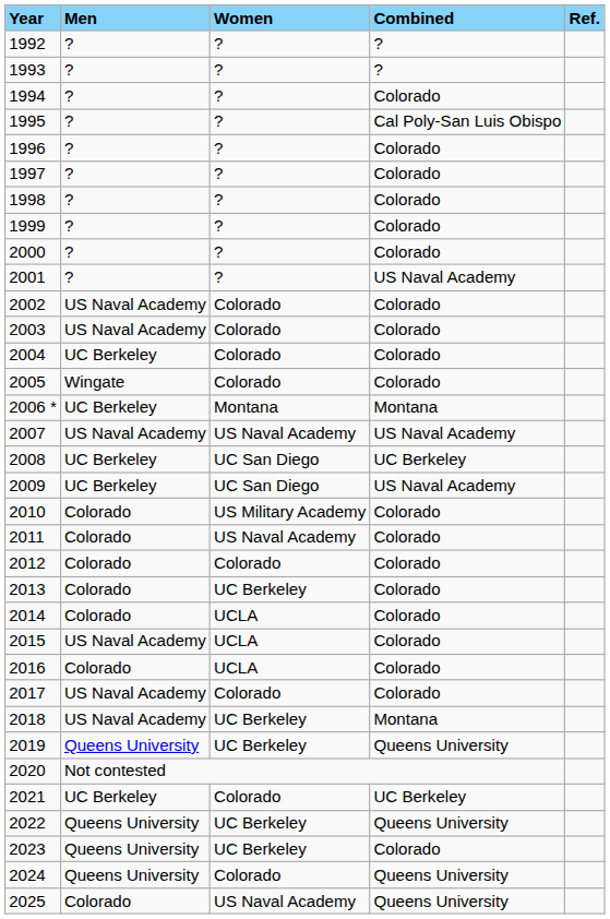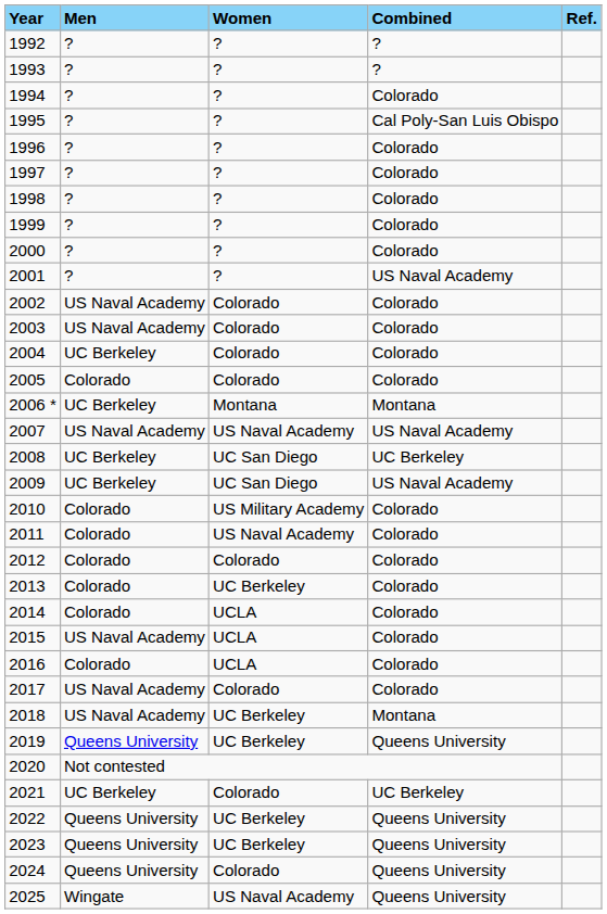 <table class="wikitable" style="font-size:85%;">
 <tr ! style="background-color: #87D3F8;">
 <td><strong>Year</strong></td>
 <td><strong>Men</strong></td>
 <td><strong>Women</strong></td>
 <td><strong>Combined</strong></td>
 <td><strong>Ref.</strong></td>
 </tr>
 <tr --->
 <td>1992</td>
 <td>?</td>
 <td>?</td>
 <td>?</td>
 <td></td>
 </tr>
 <tr --->
 <td>1993</td>
 <td>?</td>
 <td>?</td>
 <td>?</td>
 <td></td>
 </tr>
 <tr --->
 <td>1994</td>
 <td>?</td>
 <td>?</td>
 <td>Colorado</td>
 <td></td>
 </tr>
 <tr --->
 <td>1995</td>
 <td>?</td>
 <td>?</td>
 <td>Cal Poly-San Luis Obispo</td>
 <td></td>
 </tr>
 <tr --->
 <td>1996</td>
 <td>?</td>
 <td>?</td>
 <td>Colorado</td>
 <td></td>
 </tr>
 <tr --->
 <td>1997</td>
 <td>?</td>
 <td>?</td>
 <td>Colorado</td>
 <td></td>
 </tr>
 <tr --->
 <td>1998</td>
 <td>?</td>
 <td>?</td>
 <td>Colorado</td>
 <td></td>
 </tr>
 <tr --->
 <td>1999</td>
 <td>?</td>
 <td>?</td>
 <td>Colorado</td>
 <td></td>
 </tr>
 <tr --->
 <td>2000</td>
 <td>?</td>
 <td>?</td>
 <td>Colorado</td>
 <td></td>
 </tr>
 <tr --->
 <td>2001</td>
 <td>?</td>
 <td>?</td>
 <td>US Naval Academy</td>
 <td></td>
 </tr>
 <tr --->
 <td>2002</td>
 <td>US Naval Academy</td>
 <td>Colorado</td>
 <td>Colorado</td>
 <td></td>
 </tr>
 <tr --->
 <td>2003</td>
 <td>US Naval Academy</td>
 <td>Colorado</td>
 <td>Colorado</td>
 <td></td>
 </tr>
 <tr --->
 <td>2004</td>
 <td>UC Berkeley</td>
 <td>Colorado</td>
 <td>Colorado</td>
 <td></td>
 </tr>
 <tr --->
 <td>2005</td>
-<td>Wingate</td>
+<td>Colorado</td>
 <td>Colorado</td>
 <td>Colorado</td>
 <td></td>
 </tr>
 <tr --->
 <td>2006 *</td>
 <td>UC Berkeley</td>
 <td>Montana</td>
 <td>Montana</td>
 <td></td>
 </tr>
 <tr --->
 <td>2007</td>
 <td>US Naval Academy</td>
 <td>US Naval Academy</td>
 <td>US Naval Academy</td>
 <td></td>
 </tr>
 <tr --->
 <td>2008</td>
 <td>UC Berkeley</td>
 <td>UC San Diego</td>
 <td>UC Berkeley</td>
 <td></td>
 </tr>
 <tr --->
 <td>2009</td>
 <td>UC Berkeley</td>
 <td>UC San Diego</td>
 <td>US Naval Academy</td>
 <td></td>
 </tr>
 <tr --->
 <td>2010</td>
 <td>Colorado</td>
 <td>US Military Academy</td>
 <td>Colorado</td>
 <td></td>
 </tr>
 <tr --->
 <td>2011</td>
 <td>Colorado</td>
 <td>US Naval Academy</td>
 <td>Colorado</td>
 <td></td>
 </tr>
 <tr --->
 <td>2012</td>
 <td>Colorado</td>
 <td>Colorado</td>
 <td>Colorado</td>
 <td></td>
 </tr>
 <tr --->
 <td>2013</td>
 <td>Colorado</td>
 <td>UC Berkeley</td>
 <td>Colorado</td>
 <td></td>
 </tr>
 <tr --->
 <td>2014</td>
 <td>Colorado</td>
 <td>UCLA</td>
 <td>Colorado</td>
 <td></td>
 </tr>
 <tr --->
 <td>2015</td>
 <td>US Naval Academy</td>
 <td>UCLA</td>
 <td>Colorado</td>
 <td></td>
 </tr>
 <tr --->
 <td>2016</td>
 <td>Colorado</td>
 <td>UCLA</td>
 <td>Colorado</td>
 <td></td>
 </tr>
 <tr --->
 <td>2017</td>
 <td>US Naval Academy</td>
 <td>Colorado</td>
 <td>Colorado</td>
 <td></td>
 </tr>
 <tr --->
 <td>2018</td>
 <td>US Naval Academy</td>
 <td>UC Berkeley</td>
 <td>Montana</td>
 <td></td>
 </tr>
 <tr --->
 <td>2019</td>
 <td><a href='#'>Queens University</a></td>
 <td>UC Berkeley</td>
 <td>Queens University</td>
 <td></td>
 </tr>
 <tr --->
 <td>2020</td>
 <td colspan="3">Not contested</td>
 <td></td>
 </tr>
 <tr --->
 <td>2021</td>
 <td>UC Berkeley</td>
 <td>Colorado</td>
 <td>UC Berkeley</td>
 <td></td>
 </tr>
 <tr --->
 <td>2022</td>
 <td>Queens University</td>
 <td>UC Berkeley</td>
 <td>Queens University</td>
 <td></td>
 </tr>
 <tr --->
 <td>2023</td>
 <td>Queens University</td>
 <td>UC Berkeley</td>
-<td>Colorado</td>
+<td>Queens University</td>
 <td></td>
 </tr>
 <tr --->
 <td>2024</td>
 <td>Queens University</td>
 <td>Colorado</td>
 <td>Queens University</td>
 <td></td>
 </tr>
 <tr --->
 <td>2025</td>
-<td>Colorado</td>
+<td>Wingate</td>
 <td>US Naval Academy</td>
 <td>Queens University</td>
 <td></td>
 </tr>
 </table>
